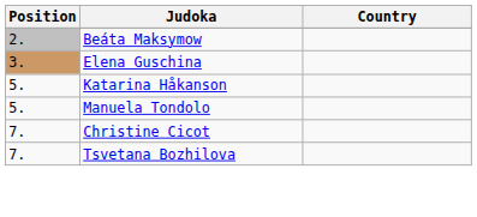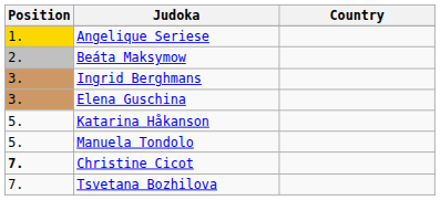 <table class="wikitable">
 <tr>
 <th width="10">Position</th>
 <th width="200">Judoka</th>
 <th width="150">Country</th>
 </tr>
 <tr>
 </tr>
 <tr>
+<td style="background-color:gold">1.</td>
+<td><a href='#'>Angelique Seriese</a></td>
+<td></td>
+</tr>
+<tr>
 <td style="background-color:silver">2.</td>
 <td><a href='#'>Beáta Maksymow</a></td>
+<td></td>
+</tr>
+<tr>
+<td style="background-color:#CC9966">3.</td>
+<td><a href='#'>Ingrid Berghmans</a></td>
 <td></td>
 </tr>
 <tr>
 <td style="background-color:#CC9966">3.</td>
 <td><a href='#'>Elena Guschina</a></td>
 <td></td>
 </tr>
 <tr>
 <td>5.</td>
 <td><a href='#'>Katarina Håkanson</a></td>
 <td></td>
 </tr>
 <tr>
 <td>5.</td>
 <td><a href='#'>Manuela Tondolo</a></td>
 <td></td>
 </tr>
 <tr>
-<td>7.</td>
+<td><strong>7.</strong></td>
 <td><a href='#'>Christine Cicot</a></td>
 <td></td>
 </tr>
 <tr>
 <td>7.</td>
 <td><a href='#'>Tsvetana Bozhilova</a></td>
 <td></td>
 </tr>
 </table>
